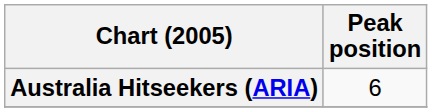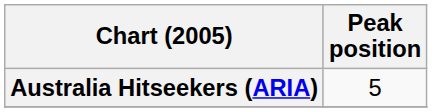 <table class="wikitable sortable plainrowheaders" style="text-align:center">
 <tr>
 <th>Chart (2005)</th>
 <th>Peak<br>position</th>
 </tr>
 <tr>
 <th scope="row">Australia Hitseekers (<a href='#'>ARIA</a>)</th>
-<td>6</td>
+<td>5</td>
 </tr>
 <tr>
 </tr>
 <tr>
 </tr>
 <tr>
 </tr>
 <tr>
 </tr>
 <tr>
 </tr>
 <tr>
 </tr>
 <tr>
 </tr>
 </table>
